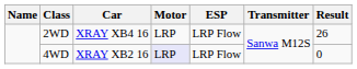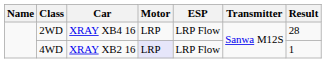 <table class="wikitable" style="font-size: 85%;">
 <tr>
 <th>Name</th>
 <th>Class</th>
 <th>Car</th>
 <th>Motor</th>
 <th>ESP</th>
 <th>Transmitter</th>
 <th>Result</th>
 </tr>
 <tr>
 <td rowspan=2></td>
 <td>2WD</td>
 <td><a href='#'>XRAY</a> XB4 16</td>
 <td>LRP</td>
 <td>LRP Flow</td>
 <td rowspan=2><a href='#'>Sanwa</a> M12S</td>
-<td>26</td>
+<td>28</td>
 </tr>
 <tr>
 <td>4WD</td>
 <td><a href='#'>XRAY</a> XB2 16</td>
 <td style="background: lavender;">LRP</td>
 <td>LRP Flow</td>
-<td>0</td>
+<td>1</td>
 </tr>
 </table>
